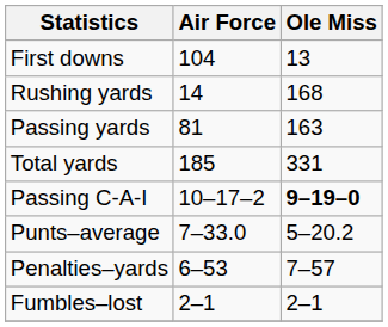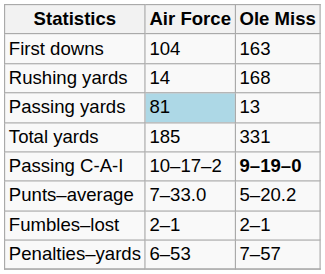 <table class="wikitable">
 <tr>
 <th>Statistics</th>
 <th>Air Force</th>
 <th>Ole Miss</th>
 </tr>
 <tr>
 <td>First downs</td>
 <td>104</td>
-<td>13</td>
+<td>163</td>
 </tr>
 <tr>
 <td>Rushing yards</td>
 <td>14</td>
 <td>168</td>
 </tr>
 <tr>
 <td>Passing yards</td>
-<td>81</td>
-<td>163</td>
+<td style="background: lightblue;">81</td>
+<td>13</td>
 </tr>
 <tr>
 <td>Total yards</td>
 <td>185</td>
 <td>331</td>
 </tr>
 <tr>
 <td>Passing C-A-I</td>
 <td>10–17–2</td>
 <td><strong>9–19–0</strong></td>
 </tr>
 <tr>
 <td>Punts–average</td>
 <td>7–33.0</td>
 <td>5–20.2</td>
 </tr>
 <tr>
+<td>Fumbles–lost</td>
+<td>2–1</td>
+<td>2–1</td>
+</tr>
+<tr>
 <td>Penalties–yards</td>
 <td>6–53</td>
 <td>7–57</td>
 </tr>
 <tr>
-<td>Fumbles–lost</td>
-<td>2–1</td>
-<td>2–1</td>
-</tr>
-<tr>
 </tr>
 </table>
